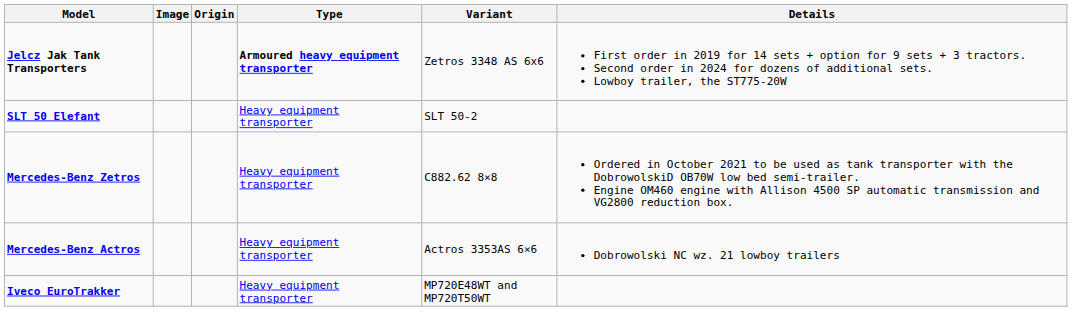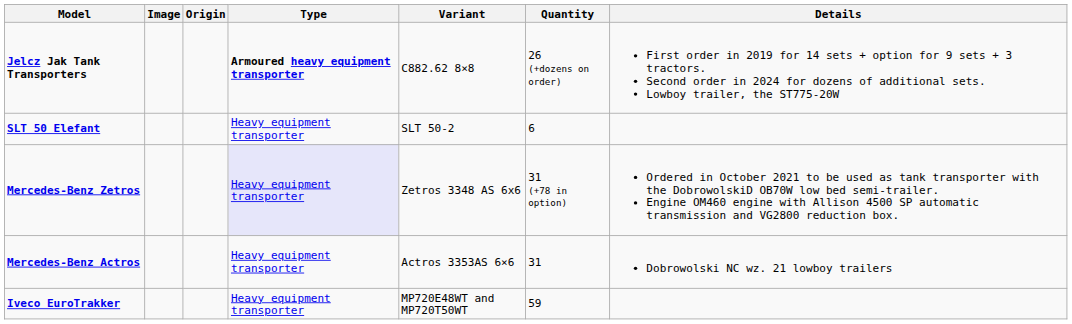 <table class="wikitable">
 <tr>
 <th>Model</th>
 <th>Image</th>
 <th>Origin</th>
 <th>Type</th>
 <th>Variant</th>
+<th>Quantity</th>
 <th>Details</th>
 </tr>
 <tr>
 <td><strong><a href='#'>Jelcz</a> Jak Tank Transporters</strong></td>
 <td></td>
 <td><small></small></td>
 <td><strong>Armoured <a href='#'>heavy equipment transporter</a></strong></td>
-<td>Zetros 3348 AS 6x6</td>
+<td>C882.62 8×8</td>
+<td>26 <br><small>(+dozens on order)</small></td>
 <td><br><ul><li>First order in 2019 for 14 sets + option for 9 sets + 3 tractors.</li><li>Second order in 2024 for dozens of additional sets.</li><li>Lowboy trailer, the ST775-20W</li></ul></td>
 </tr>
 <tr>
 <td><strong><a href='#'>SLT 50 Elefant</a></strong></td>
 <td></td>
 <td><small><br></small></td>
 <td><a href='#'>Heavy equipment transporter</a></td>
 <td>SLT 50-2</td>
+<td>6</td>
 <td></td>
 </tr>
 <tr>
 <td><strong><a href='#'>Mercedes-Benz Zetros</a></strong></td>
 <td></td>
 <td><small></small></td>
-<td><a href='#'>Heavy equipment transporter</a></td>
-<td>C882.62 8×8</td>
+<td style="background: lavender;"><a href='#'>Heavy equipment transporter</a></td>
+<td>Zetros 3348 AS 6x6</td>
+<td>31 <br><small>(+78 in option)</small></td>
 <td><br><ul><li>Ordered in October 2021 to be used as tank transporter with the DobrowolskiD OB70W low bed semi-trailer.</li><li>Engine OM460 engine with Allison 4500 SP automatic transmission and VG2800 reduction box.</li></ul></td>
 </tr>
 <tr>
 <td><strong><a href='#'>Mercedes-Benz Actros</a></strong></td>
 <td></td>
 <td><small></small></td>
 <td><a href='#'>Heavy equipment transporter</a></td>
 <td>Actros  3353AS 6×6</td>
+<td>31 </td>
 <td><br><ul><li>Dobrowolski NC wz. 21 lowboy trailers</li></ul></td>
 </tr>
 <tr>
 <td><strong><a href='#'>Iveco EuroTrakker</a></strong></td>
 <td></td>
 <td><small></small></td>
 <td><a href='#'>Heavy equipment transporter</a></td>
 <td>MP720E48WT  and MP720T50WT</td>
+<td>59 </td>
 <td></td>
 </tr>
 </table>
